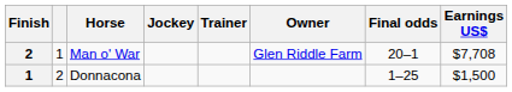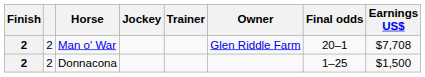 <table class="wikitable sortable">
 <tr>
 <th>Finish</th>
 <th></th>
 <th>Horse</th>
 <th>Jockey</th>
 <th>Trainer</th>
 <th>Owner</th>
 <th>Final odds</th>
 <th>Earnings<br><span><a href='#'>US$</a></span></th>
 </tr>
 <tr>
 <th>2</th>
-<td style="text-align: center;">1</td>
+<td style="text-align: center;">2</td>
 <td><a href='#'>Man o' War</a></td>
 <td></td>
 <td></td>
 <td><a href='#'>Glen Riddle Farm</a></td>
 <td style="text-align: center;">20–1</td>
 <td style="text-align: center;">$7,708</td>
 </tr>
 <tr>
-<th>1</th>
+<th>2</th>
 <td style="text-align: center;">2</td>
 <td>Donnacona</td>
 <td></td>
 <td></td>
 <td></td>
 <td style="text-align: center;">1–25</td>
 <td style="text-align: center;">$1,500</td>
 </tr>
 </table>
